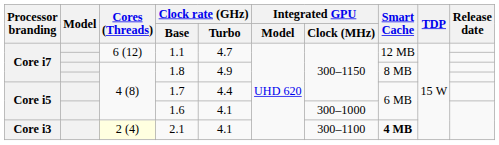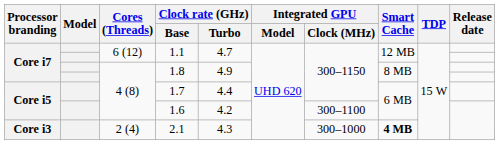 <table class="wikitable sortable nowrap" style="text-align: center;">
 <tr>
 <th class="unsortable" rowspan="2">Processor<br>branding</th>
 <th rowspan="2">Model</th>
 <th class="unsortable" rowspan="2"><a href='#'>Cores</a><br>(<a href='#'>Threads</a>)</th>
 <th colspan="2"><a href='#'>Clock rate</a> (GHz)</th>
 <th colspan="2">Integrated <a href='#'>GPU</a></th>
 <th class="unsortable" rowspan="2"><a href='#'>Smart<br>Cache</a></th>
 <th rowspan="2"><a href='#'>TDP</a></th>
 <th rowspan="2">Release<br>date</th>
 </tr>
 <tr>
 <th class="unsortable">Base</th>
 <th class="unsortable">Turbo</th>
 <th class="unsortable">Model</th>
 <th class="unsortable">Clock (MHz)</th>
 </tr>
 <tr>
 <th rowspan="4">Core i7</th>
 <th style="text-align:left;" data-sort-value="sku7"></th>
 <td rowspan="2">6 (12)</td>
 <td rowspan="2">1.1</td>
 <td rowspan="2">4.7</td>
 <td rowspan="7"><a href='#'>UHD 620</a></td>
 <td rowspan="5">300–1150</td>
 <td rowspan="2">12 MB</td>
 <td rowspan="7">15 W</td>
 <td></td>
 </tr>
 <tr>
 <th style="text-align:left;" data-sort-value="sku6"></th>
 <td></td>
 </tr>
 <tr>
 <th style="text-align:left;" data-sort-value="sku5"></th>
 <td rowspan="4">4 (8)</td>
 <td rowspan="2">1.8</td>
 <td rowspan="2">4.9</td>
 <td rowspan="2">8 MB</td>
 <td></td>
 </tr>
 <tr>
 <th style="text-align:left;" data-sort-value="sku4"></th>
 <td></td>
 </tr>
 <tr>
 <th rowspan="2">Core i5</th>
 <th style="text-align:left;" data-sort-value="sku3"></th>
 <td>1.7</td>
 <td>4.4</td>
 <td rowspan="2">6 MB</td>
 <td></td>
 </tr>
 <tr>
 <th style="text-align:left;" data-sort-value="sku2"></th>
 <td>1.6</td>
-<td>4.1</td>
-<td>300–1000</td>
+<td>4.2</td>
+<td>300–1100</td>
 <td rowspan="2"></td>
 </tr>
 <tr>
 <th>Core i3</th>
 <th style="text-align:left;" data-sort-value="sku1"></th>
-<td style="background: lightyellow;">2 (4)</td>
+<td>2 (4)</td>
 <td>2.1</td>
-<td>4.1</td>
-<td>300–1100</td>
+<td>4.3</td>
+<td>300–1000</td>
 <td><strong>4 MB</strong></td>
 </tr>
 </table>
